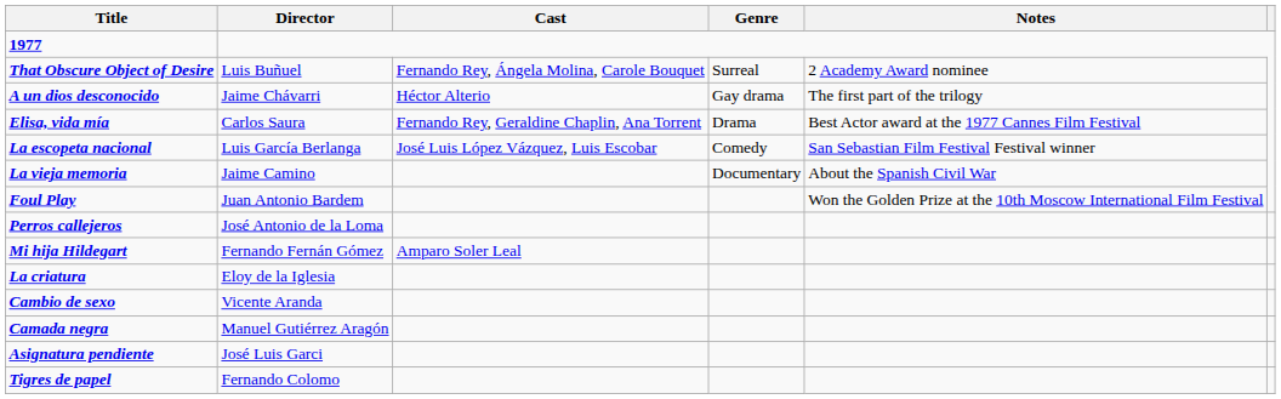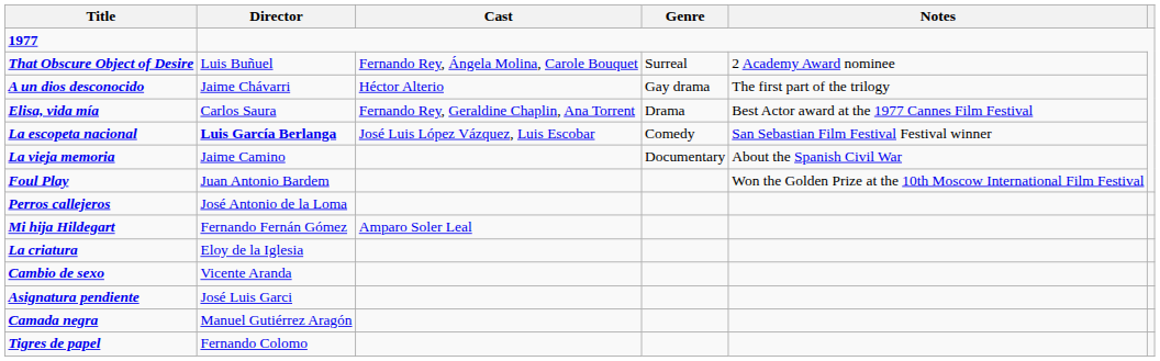 <table class="wikitable">
 <tr>
 <th>Title</th>
 <th>Director</th>
 <th>Cast</th>
 <th>Genre</th>
 <th>Notes</th>
 <th></th>
 </tr>
 <tr>
 <td><strong><a href='#'>1977</a></strong></td>
 </tr>
 <tr>
 <td><strong><em><a href='#'>That Obscure Object of Desire</a></em></strong></td>
 <td><a href='#'>Luis Buñuel</a></td>
 <td><a href='#'>Fernando Rey</a>, <a href='#'>Ángela Molina</a>, <a href='#'>Carole Bouquet</a></td>
 <td>Surreal</td>
 <td>2 <a href='#'>Academy Award</a> nominee</td>
 </tr>
 <tr>
 <td><strong><em><a href='#'>A un dios desconocido</a></em></strong></td>
 <td><a href='#'>Jaime Chávarri</a></td>
 <td><a href='#'>Héctor Alterio</a></td>
 <td>Gay drama</td>
 <td>The first part of the trilogy</td>
 </tr>
 <tr>
 <td><strong><em><a href='#'>Elisa, vida mía</a></em></strong></td>
 <td><a href='#'>Carlos Saura</a></td>
 <td><a href='#'>Fernando Rey</a>, <a href='#'>Geraldine Chaplin</a>, <a href='#'>Ana Torrent</a></td>
 <td>Drama</td>
 <td>Best Actor award at the <a href='#'>1977 Cannes Film Festival</a></td>
 </tr>
 <tr>
 <td><strong><em><a href='#'>La escopeta nacional</a></em></strong></td>
-<td><a href='#'>Luis García Berlanga</a></td>
+<td><strong><a href='#'>Luis García Berlanga</a></strong></td>
 <td><a href='#'>José Luis López Vázquez</a>, <a href='#'>Luis Escobar</a></td>
 <td>Comedy</td>
 <td><a href='#'>San Sebastian Film Festival</a> Festival winner</td>
 </tr>
 <tr>
 <td><strong><em><a href='#'>La vieja memoria</a></em></strong></td>
 <td><a href='#'>Jaime Camino</a></td>
 <td></td>
 <td>Documentary</td>
 <td>About the <a href='#'>Spanish Civil War</a></td>
 </tr>
 <tr>
 <td><strong><em><a href='#'>Foul Play</a></em></strong></td>
 <td><a href='#'>Juan Antonio Bardem</a></td>
 <td></td>
 <td></td>
 <td>Won the Golden Prize at the <a href='#'>10th Moscow International Film Festival</a></td>
 </tr>
 <tr>
 <td><strong><em><a href='#'>Perros callejeros</a></em></strong></td>
 <td><a href='#'>José Antonio de la Loma</a></td>
 <td></td>
 <td></td>
 <td></td>
 <td align = "center"></td>
 </tr>
 <tr>
 <td><strong><em><a href='#'>Mi hija Hildegart</a></em></strong></td>
 <td><a href='#'>Fernando Fernán Gómez</a></td>
 <td><a href='#'>Amparo Soler Leal</a></td>
 <td></td>
 <td></td>
 <td align = "center"></td>
 </tr>
 <tr>
 <td><strong><em><a href='#'>La criatura</a></em></strong></td>
 <td><a href='#'>Eloy de la Iglesia</a></td>
 <td></td>
 <td></td>
 <td></td>
 <td align = "center"></td>
 </tr>
 <tr>
 <td><strong><em><a href='#'>Cambio de sexo</a></em></strong></td>
 <td><a href='#'>Vicente Aranda</a></td>
 <td></td>
 <td></td>
 <td></td>
 <td align = "center"></td>
 </tr>
 <tr>
-<td><strong><em><a href='#'>Camada negra</a></em></strong></td>
-<td><a href='#'>Manuel Gutiérrez Aragón</a></td>
+<td><strong><em><a href='#'>Asignatura pendiente</a></em></strong></td>
+<td><a href='#'>José Luis Garci</a></td>
 <td></td>
 <td></td>
 <td></td>
 <td align = "center"></td>
 </tr>
 <tr>
-<td><strong><em><a href='#'>Asignatura pendiente</a></em></strong></td>
-<td><a href='#'>José Luis Garci</a></td>
+<td><strong><em><a href='#'>Camada negra</a></em></strong></td>
+<td><a href='#'>Manuel Gutiérrez Aragón</a></td>
 <td></td>
 <td></td>
 <td></td>
 <td align = "center"></td>
 </tr>
 <tr>
 <td><strong><em><a href='#'>Tigres de papel</a></em></strong></td>
 <td><a href='#'>Fernando Colomo</a></td>
 <td></td>
 <td></td>
 <td></td>
 <td align = "center"><br></td>
 </tr>
 </table>
